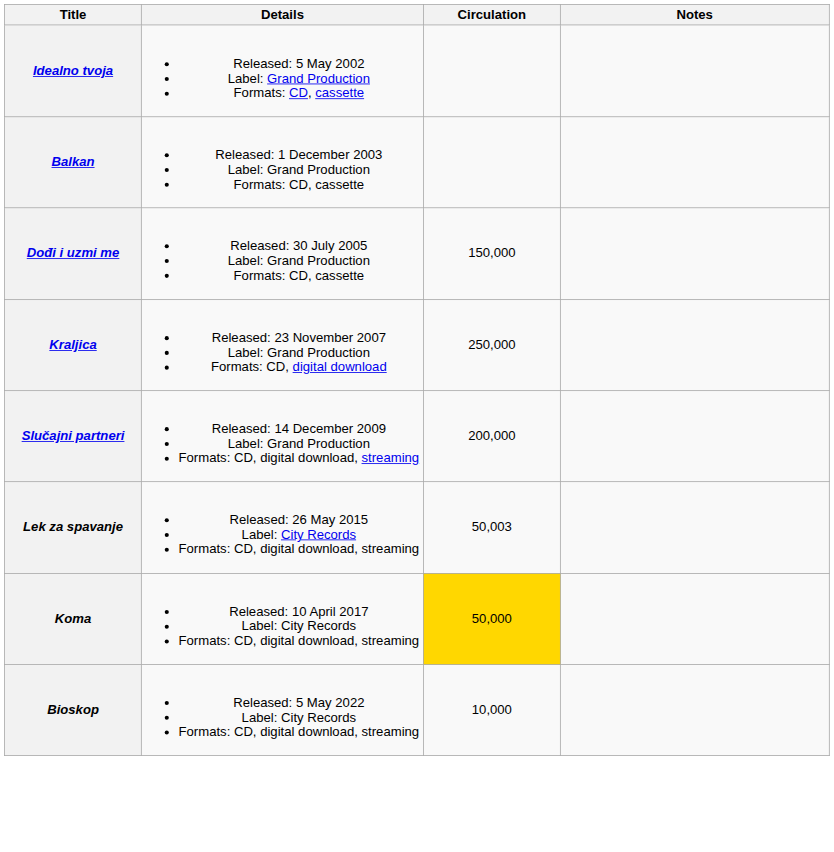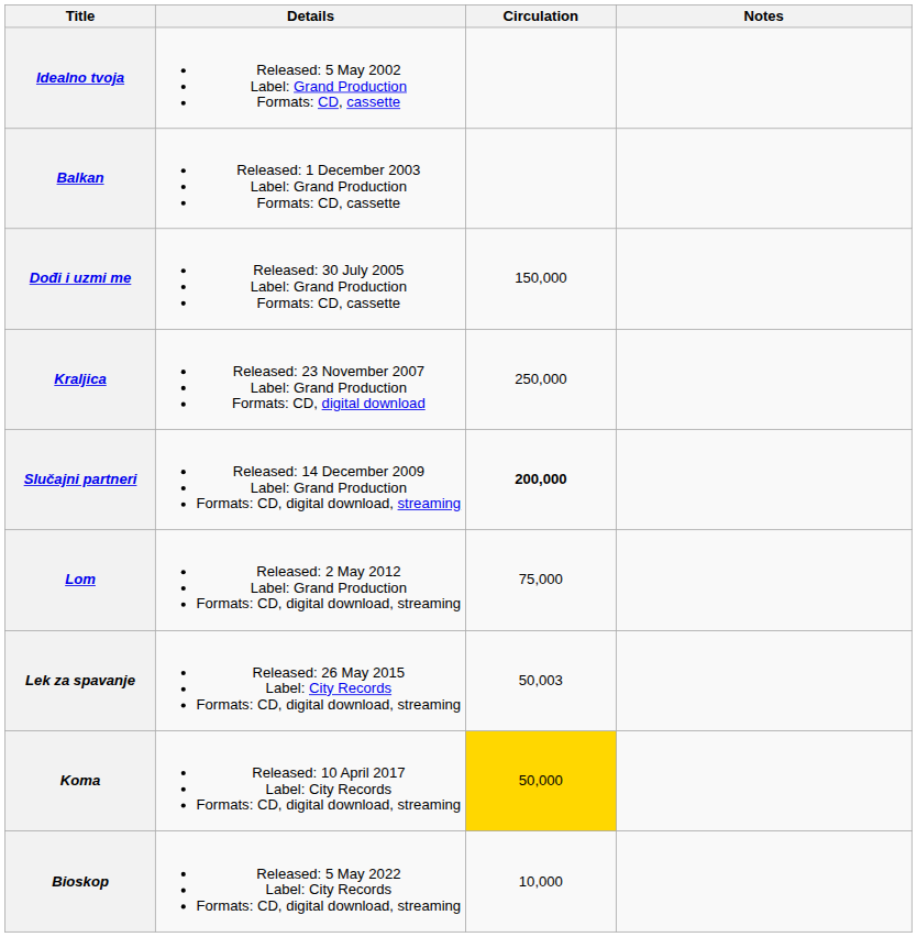 <table class="wikitable plainrowheaders" style="text-align:center;">
 <tr>
 <th scope="col" style="width:10em;">Title</th>
 <th scope="col" style="width:21em;">Details</th>
 <th scope="col" style="width:10em;">Circulation</th>
 <th scope="col" style="width:20em;">Notes</th>
 </tr>
 <tr>
 <th scope="row"><em><a href='#'>Idealno tvoja</a></em></th>
 <td><br><ul><li>Released: 5 May 2002</li><li>Label: <a href='#'>Grand Production</a></li><li>Formats: <a href='#'>CD</a>, <a href='#'>cassette</a></li></ul></td>
 <td></td>
 <td><br></td>
 </tr>
 <tr>
 <th scope="row"><em><a href='#'>Balkan</a></em></th>
 <td><br><ul><li>Released: 1 December 2003</li><li>Label: Grand Production</li><li>Formats: CD, cassette</li></ul></td>
 <td></td>
 <td><br></td>
 </tr>
 <tr>
 <th scope="row"><em><a href='#'>Dođi i uzmi me</a></em></th>
 <td><br><ul><li>Released: 30 July 2005</li><li>Label: Grand Production</li><li>Formats: CD, cassette</li></ul></td>
 <td>150,000</td>
 <td></td>
 </tr>
 <tr>
 <th scope="row"><em><a href='#'>Kraljica</a></em></th>
 <td><br><ul><li>Released: 23 November 2007</li><li>Label: Grand Production</li><li>Formats: CD, <a href='#'>digital download</a></li></ul></td>
 <td>250,000</td>
 <td></td>
 </tr>
 <tr>
 <th scope="row"><em><a href='#'>Slučajni partneri</a></em></th>
 <td><br><ul><li>Released: 14 December 2009</li><li>Label: Grand Production</li><li>Formats: CD, digital download, <a href='#'>streaming</a></li></ul></td>
-<td>200,000</td>
+<td><strong>200,000</strong></td>
+<td></td>
+</tr>
+<tr>
+<th scope="row"><em><a href='#'>Lom</a></em></th>
+<td><br><ul><li>Released: 2 May 2012</li><li>Label: Grand Production</li><li>Formats: CD, digital download, streaming</li></ul></td>
+<td>75,000</td>
 <td></td>
 </tr>
 <tr>
 <th scope="row"><em>Lek za spavanje</em></th>
 <td><br><ul><li>Released: 26 May 2015</li><li>Label: <a href='#'>City Records</a></li><li>Formats: CD, digital download, streaming</li></ul></td>
 <td>50,003</td>
 <td></td>
 </tr>
 <tr>
 <th scope="row"><em>Koma</em></th>
 <td><br><ul><li>Released: 10 April 2017</li><li>Label: City Records</li><li>Formats: CD, digital download, streaming</li></ul></td>
 <td style="background: gold;">50,000</td>
 <td></td>
 </tr>
 <tr>
 <th scope="row"><em>Bioskop</em></th>
 <td><br><ul><li>Released: 5 May 2022</li><li>Label: City Records</li><li>Formats: CD, digital download, streaming</li></ul></td>
 <td>10,000</td>
 <td></td>
 </tr>
 </table>
